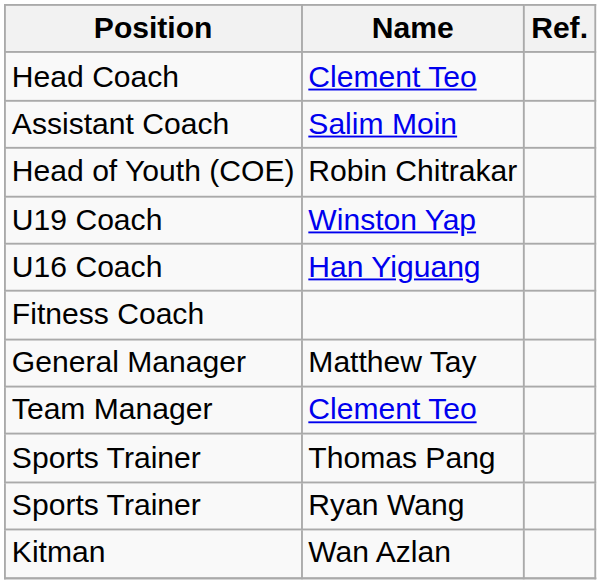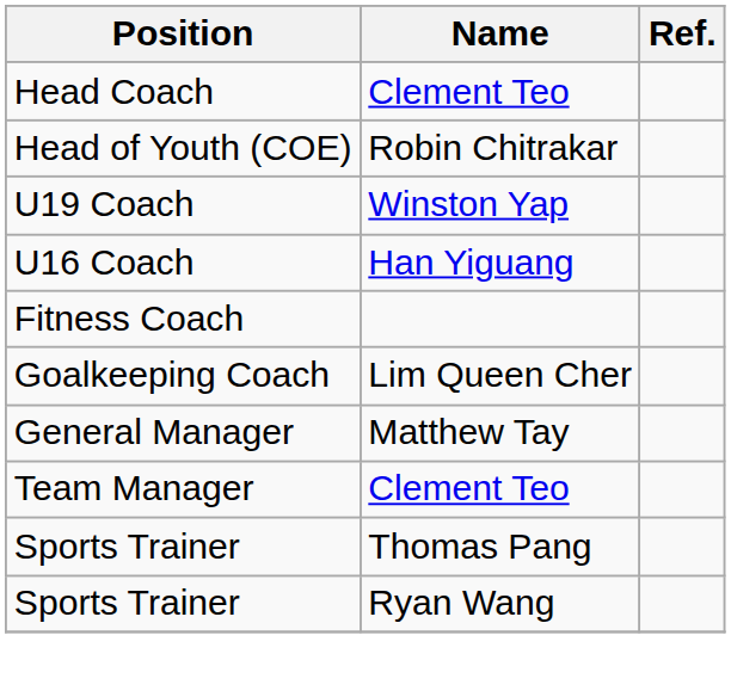 <table class="wikitable">
 <tr>
 <th>Position</th>
 <th>Name</th>
 <th>Ref.</th>
 </tr>
 <tr>
 <td>Head Coach</td>
 <td> <a href='#'>Clement Teo</a></td>
-<td></td>
-</tr>
-<tr>
-<td>Assistant Coach</td>
-<td> <a href='#'>Salim Moin</a></td>
 <td></td>
 </tr>
 <tr>
 <td>Head of Youth (COE)</td>
 <td> Robin Chitrakar</td>
 <td></td>
 </tr>
 <tr>
 <td>U19 Coach</td>
 <td> <a href='#'>Winston Yap</a></td>
 <td></td>
 </tr>
 <tr>
 <td>U16 Coach</td>
 <td> <a href='#'>Han Yiguang</a></td>
 <td></td>
 </tr>
 <tr>
 <td>Fitness Coach</td>
 <td></td>
 <td></td>
 </tr>
 <tr>
+<td>Goalkeeping Coach</td>
+<td> Lim Queen Cher</td>
+<td></td>
+</tr>
+<tr>
 <td>General Manager</td>
 <td> Matthew Tay</td>
 <td></td>
 </tr>
 <tr>
 <td>Team Manager</td>
 <td> <a href='#'>Clement Teo</a></td>
 <td></td>
 </tr>
 <tr>
 <td>Sports Trainer</td>
 <td> Thomas Pang</td>
 <td></td>
 </tr>
 <tr>
 <td>Sports Trainer</td>
 <td> Ryan Wang</td>
 <td></td>
 </tr>
 <tr>
-<td>Kitman</td>
-<td> Wan Azlan</td>
-<td></td>
-</tr>
-<tr>
 </tr>
 </table>
